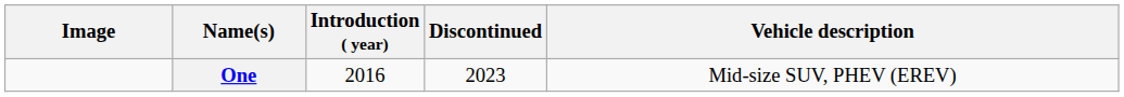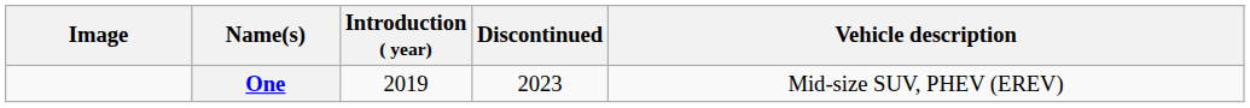 <table class="wikitable sortable" style="text-align: center; width: 70%">
 <tr>
 <th width="15%" class="unsortable">Image</th>
 <th width="12%" class="unsortable">Name(s)</th>
 <th width="9%">Introduction<br><small>( year)</small></th>
 <th width="9%">Discontinued</th>
 <th class="unsortable">Vehicle description</th>
 </tr>
 <tr>
 <td></td>
 <th><a href='#'>One</a></th>
-<td>2016</td>
+<td>2019</td>
 <td>2023</td>
 <td>Mid-size SUV, PHEV (EREV)</td>
 </tr>
 </table>
